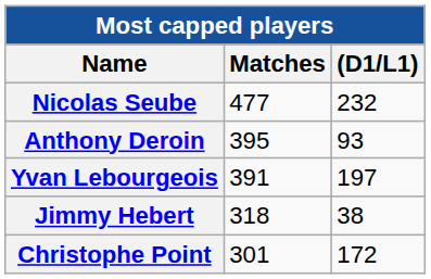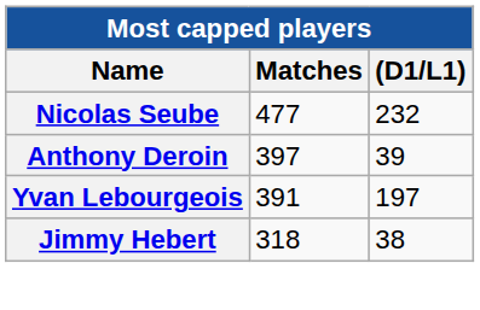 <table class="wikitable" style="font-size:90%; margin-right:1em; float:left;">
 <tr>
 <th colspan=3 style="color:#ffffff; background:#16529c;">Most capped players</th>
 </tr>
 <tr>
 <th>Name</th>
 <th>Matches</th>
 <th>(D1/L1)</th>
 </tr>
 <tr>
 <th><a href='#'>Nicolas Seube</a></th>
 <td>477</td>
 <td>232</td>
 </tr>
 <tr>
 <th><a href='#'>Anthony Deroin</a></th>
-<td>395</td>
-<td>93</td>
+<td>397</td>
+<td>39</td>
 </tr>
 <tr>
 <th><a href='#'>Yvan Lebourgeois</a></th>
 <td>391</td>
 <td>197</td>
 </tr>
 <tr>
 <th><a href='#'>Jimmy Hebert</a></th>
 <td>318</td>
 <td>38</td>
 </tr>
-<tr>
-<th><a href='#'>Christophe Point</a></th>
-<td>301</td>
-<td>172</td>
-</tr>
 </table>
